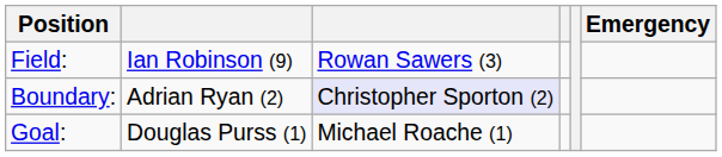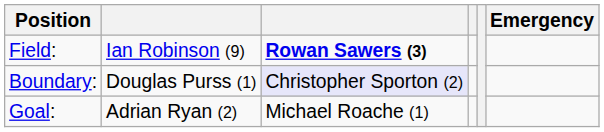 <table class="wikitable" style="font-size: 95%;">
 <tr>
 <th>Position</th>
 <th></th>
 <th></th>
 <th></th>
 <th rowspan="4"></th>
 <th>Emergency</th>
 </tr>
 <tr>
 <td><a href='#'>Field</a>:</td>
 <td><a href='#'>Ian Robinson</a> <small>(9)</small></td>
-<td><a href='#'>Rowan Sawers</a> <small>(3)</small></td>
+<td><strong><a href='#'>Rowan Sawers</a> <small>(3)</small></strong></td>
 <td></td>
 <td></td>
 </tr>
 <tr>
 <td><a href='#'>Boundary</a>:</td>
-<td>Adrian Ryan <small>(2)</small></td>
+<td>Douglas Purss <small>(1)</small></td>
 <td style="background: lavender;">Christopher Sporton <small>(2)</small></td>
 <td></td>
 <td></td>
 </tr>
 <tr>
 <td><a href='#'>Goal</a>:</td>
-<td>Douglas Purss <small>(1)</small></td>
+<td>Adrian Ryan <small>(2)</small></td>
 <td>Michael Roache <small>(1)</small></td>
 <td></td>
 <td></td>
 </tr>
 </table>
